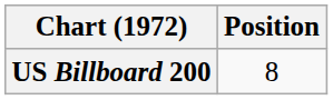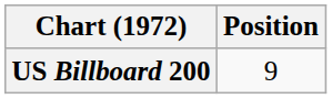 <table class="wikitable plainrowheaders" style="text-align:center">
 <tr>
 <th>Chart (1972)</th>
 <th>Position</th>
 </tr>
 <tr>
 <th scope="row">US <em>Billboard</em> 200</th>
-<td>8</td>
+<td>9</td>
 </tr>
 </table>
